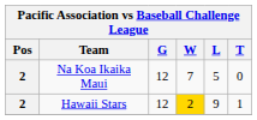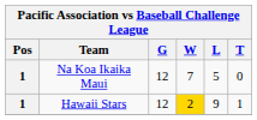 <table class="wikitable"  style="width:50%; text-align:center;">
 <tr>
 <th colspan="6">Pacific Association vs <a href='#'>Baseball Challenge League</a></th>
 </tr>
 <tr>
 <th scope="col" width="5%">Pos</th>
 <th scope="col" width="25%">Team</th>
 <th scope="col" width="5%"><a href='#'>G</a></th>
 <th scope="col" width="5%"><a href='#'>W</a></th>
 <th scope="col" width="5%"><a href='#'>L</a></th>
 <th scope="col" width="5%"><a href='#'>T</a></th>
 </tr>
 <tr>
-<th>2</th>
+<th>1</th>
 <td style="text-align:center;"><a href='#'>Na Koa Ikaika Maui</a></td>
 <td>12</td>
 <td>7</td>
 <td>5</td>
 <td>0</td>
 </tr>
 <tr>
-<th>2</th>
+<th>1</th>
 <td style="text-align:center;"><a href='#'>Hawaii Stars</a></td>
 <td>12</td>
 <td style="background: gold;">2</td>
 <td>9</td>
 <td>1</td>
 </tr>
 <tr>
 </tr>
 </table>
